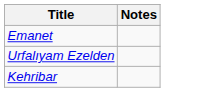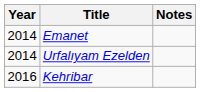 <table class="wikitable sortable" style="font-size:90%;">
 <tr>
+<th>Year</th>
 <th>Title</th>
 <th>Notes</th>
 </tr>
 <tr>
+<td>2014</td>
 <td><em><a href='#'>Emanet</a></em></td>
 <td></td>
 </tr>
 <tr>
+<td>2014</td>
 <td><em><a href='#'>Urfalıyam Ezelden</a></em></td>
 <td></td>
 </tr>
 <tr>
+<td>2016</td>
 <td><em><a href='#'>Kehribar</a></em></td>
 <td></td>
 </tr>
 </table>
